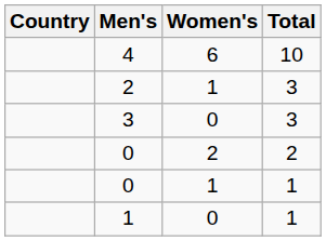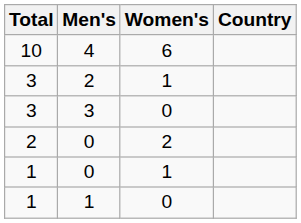 <table class="wikitable sortable" style="text-align:center">
 <tr>
-<th>Country</th>
+<th>Total</th>
 <th>Men's</th>
 <th>Women's</th>
-<th>Total</th>
+<th>Country</th>
 </tr>
 <tr>
-<td align="left"></td>
+<td>10</td>
 <td>4</td>
 <td>6</td>
-<td>10</td>
+<td align="left"></td>
 </tr>
 <tr>
-<td align="left"></td>
+<td>3</td>
 <td>2</td>
 <td>1</td>
-<td>3</td>
+<td align="left"></td>
 </tr>
 <tr>
-<td align="left"></td>
+<td>3</td>
 <td>3</td>
 <td>0</td>
-<td>3</td>
+<td align="left"></td>
 </tr>
 <tr>
-<td align="left"></td>
+<td>2</td>
 <td>0</td>
 <td>2</td>
-<td>2</td>
+<td align="left"></td>
 </tr>
 <tr>
-<td align="left"></td>
-<td>0</td>
-<td>1</td>
-<td>1</td>
-</tr>
-<tr>
-<td align="left"></td>
 <td>1</td>
 <td>0</td>
 <td>1</td>
+<td align="left"></td>
+</tr>
+<tr>
+<td>1</td>
+<td>1</td>
+<td>0</td>
+<td align="left"></td>
 </tr>
 </table>
